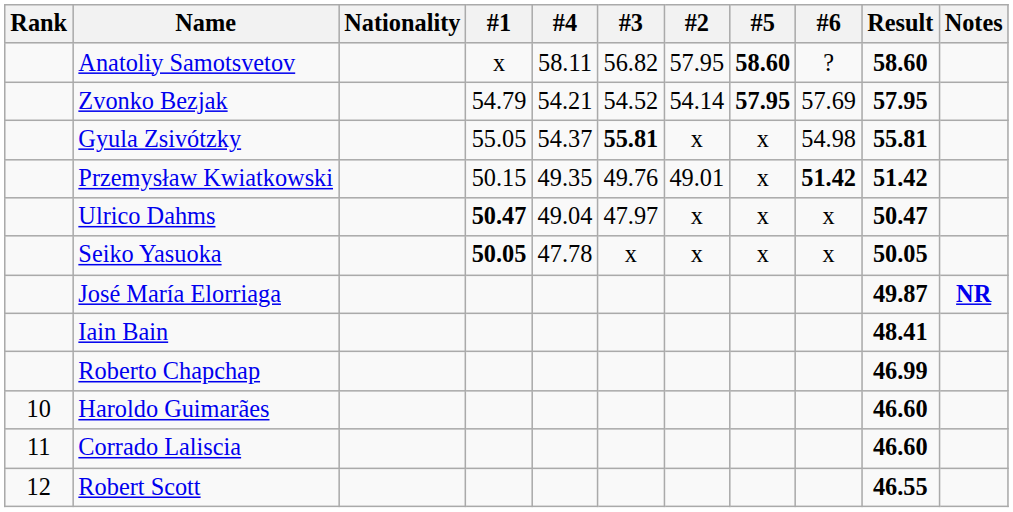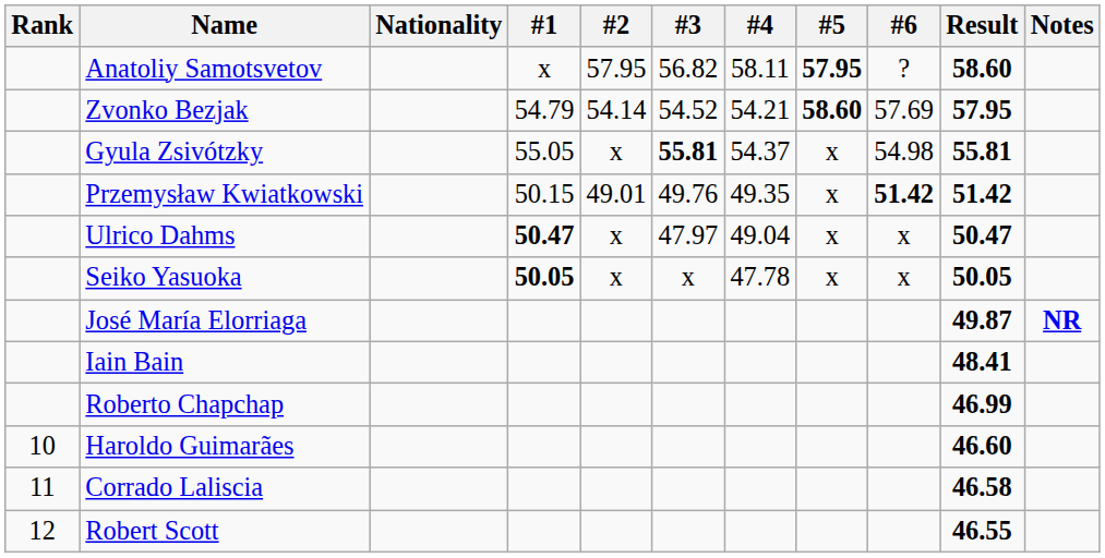 <table class="wikitable sortable" style="text-align:center">
 <tr>
 <th>Rank</th>
 <th>Name</th>
 <th>Nationality</th>
 <th>#1</th>
+<th>#2</th>
+<th>#3</th>
 <th>#4</th>
-<th>#3</th>
-<th>#2</th>
 <th>#5</th>
 <th>#6</th>
 <th>Result</th>
 <th>Notes</th>
 </tr>
 <tr>
 <td></td>
 <td align=left><a href='#'>Anatoliy Samotsvetov</a></td>
 <td align=left></td>
 <td>x</td>
+<td>57.95</td>
+<td>56.82</td>
 <td>58.11</td>
-<td>56.82</td>
-<td>57.95</td>
-<td><strong>58.60</strong></td>
+<td><strong>57.95</strong></td>
 <td>?</td>
 <td><strong>58.60</strong></td>
 <td></td>
 </tr>
 <tr>
 <td></td>
 <td align=left><a href='#'>Zvonko Bezjak</a></td>
 <td align=left></td>
 <td>54.79</td>
+<td>54.14</td>
+<td>54.52</td>
 <td>54.21</td>
-<td>54.52</td>
-<td>54.14</td>
-<td><strong>57.95</strong></td>
+<td><strong>58.60</strong></td>
 <td>57.69</td>
 <td><strong>57.95</strong></td>
 <td></td>
 </tr>
 <tr>
 <td></td>
 <td align=left><a href='#'>Gyula Zsivótzky</a></td>
 <td align=left></td>
 <td>55.05</td>
+<td>x</td>
+<td><strong>55.81</strong></td>
 <td>54.37</td>
-<td><strong>55.81</strong></td>
-<td>x</td>
 <td>x</td>
 <td>54.98</td>
 <td><strong>55.81</strong></td>
 <td></td>
 </tr>
 <tr>
 <td></td>
 <td align=left><a href='#'>Przemysław Kwiatkowski</a></td>
 <td align=left></td>
 <td>50.15</td>
+<td>49.01</td>
+<td>49.76</td>
 <td>49.35</td>
-<td>49.76</td>
-<td>49.01</td>
 <td>x</td>
 <td><strong>51.42</strong></td>
 <td><strong>51.42</strong></td>
 <td></td>
 </tr>
 <tr>
 <td></td>
 <td align=left><a href='#'>Ulrico Dahms</a></td>
 <td align=left></td>
 <td><strong>50.47</strong></td>
+<td>x</td>
+<td>47.97</td>
 <td>49.04</td>
-<td>47.97</td>
-<td>x</td>
 <td>x</td>
 <td>x</td>
 <td><strong>50.47</strong></td>
 <td></td>
 </tr>
 <tr>
 <td></td>
 <td align=left><a href='#'>Seiko Yasuoka</a></td>
 <td align=left></td>
 <td><strong>50.05</strong></td>
-<td>47.78</td>
 <td>x</td>
 <td>x</td>
+<td>47.78</td>
 <td>x</td>
 <td>x</td>
 <td><strong>50.05</strong></td>
 <td></td>
 </tr>
 <tr>
 <td></td>
 <td align=left><a href='#'>José María Elorriaga</a></td>
 <td align=left></td>
 <td></td>
 <td></td>
 <td></td>
 <td></td>
 <td></td>
 <td></td>
 <td><strong>49.87</strong></td>
 <td><strong><a href='#'>NR</a></strong></td>
 </tr>
 <tr>
 <td></td>
 <td align=left><a href='#'>Iain Bain</a></td>
 <td align=left></td>
 <td></td>
 <td></td>
 <td></td>
 <td></td>
 <td></td>
 <td></td>
 <td><strong>48.41</strong></td>
 <td></td>
 </tr>
 <tr>
 <td></td>
 <td align=left><a href='#'>Roberto Chapchap</a></td>
 <td align=left></td>
 <td></td>
 <td></td>
 <td></td>
 <td></td>
 <td></td>
 <td></td>
 <td><strong>46.99</strong></td>
 <td></td>
 </tr>
 <tr>
 <td>10</td>
 <td align=left><a href='#'>Haroldo Guimarães</a></td>
 <td align=left></td>
 <td></td>
 <td></td>
 <td></td>
 <td></td>
 <td></td>
 <td></td>
 <td><strong>46.60</strong></td>
 <td></td>
 </tr>
 <tr>
 <td>11</td>
 <td align=left><a href='#'>Corrado Laliscia</a></td>
 <td align=left></td>
 <td></td>
 <td></td>
 <td></td>
 <td></td>
 <td></td>
 <td></td>
-<td><strong>46.60</strong></td>
+<td><strong>46.58</strong></td>
 <td></td>
 </tr>
 <tr>
 <td>12</td>
 <td align=left><a href='#'>Robert Scott</a></td>
 <td align=left></td>
 <td></td>
 <td></td>
 <td></td>
 <td></td>
 <td></td>
 <td></td>
 <td><strong>46.55</strong></td>
 <td></td>
 </tr>
 </table>
